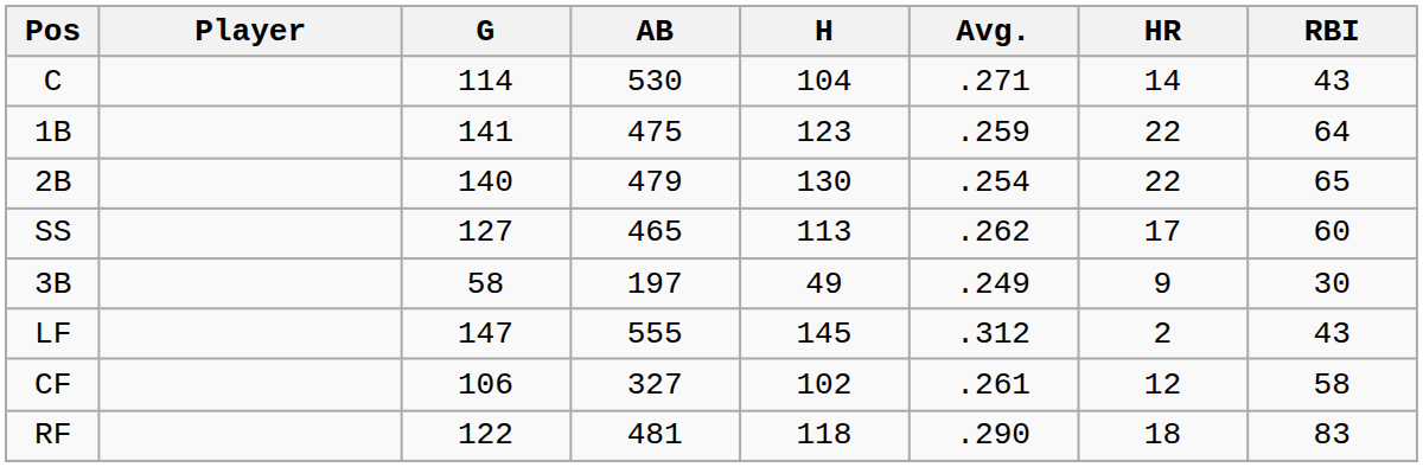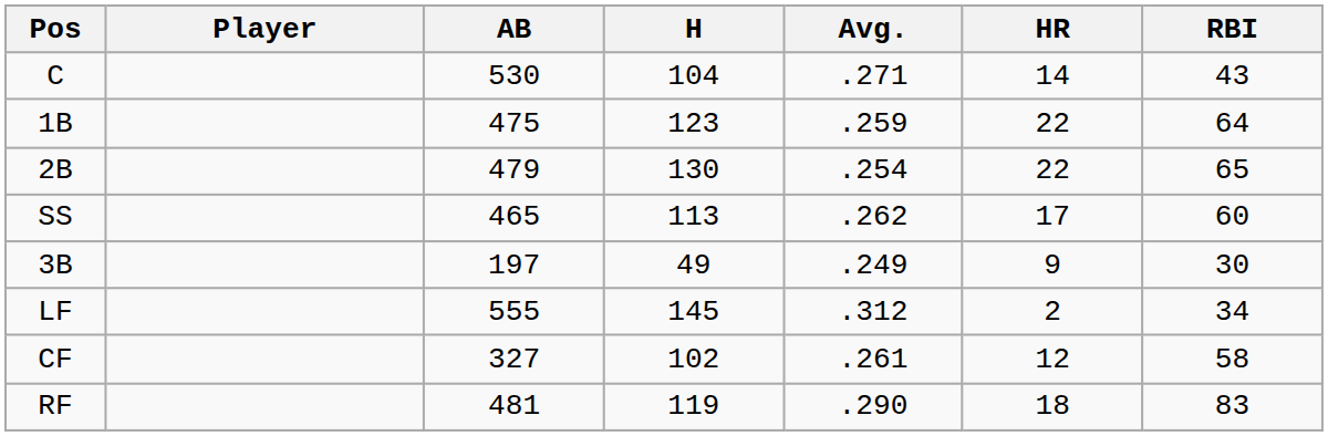 <table class="wikitable sortable">
 <tr>
 <th bgcolor="#DDDDFF" width="5%">Pos</th>
 <th bgcolor="#DDDDFF" width="16%">Player</th>
-<th bgcolor="#DDDDFF" width="9%">G</th>
 <th bgcolor="#DDDDFF" width="9%">AB</th>
 <th bgcolor="#DDDDFF" width="9%">H</th>
 <th bgcolor="#DDDDFF" width="9%">Avg.</th>
 <th bgcolor="#DDDDFF" width="9%">HR</th>
 <th bgcolor="#DDDDFF" width="9%">RBI</th>
 </tr>
 <tr align="center">
 <td>C</td>
 <td></td>
-<td>114</td>
 <td>530</td>
 <td>104</td>
 <td>.271</td>
 <td>14</td>
 <td>43</td>
 </tr>
 <tr align="center">
 <td>1B</td>
 <td></td>
-<td>141</td>
 <td>475</td>
 <td>123</td>
 <td>.259</td>
 <td>22</td>
 <td>64</td>
 </tr>
 <tr align="center">
 <td>2B</td>
 <td></td>
-<td>140</td>
 <td>479</td>
 <td>130</td>
 <td>.254</td>
 <td>22</td>
 <td>65</td>
 </tr>
 <tr align="center">
 <td>SS</td>
 <td></td>
-<td>127</td>
 <td>465</td>
 <td>113</td>
 <td>.262</td>
 <td>17</td>
 <td>60</td>
 </tr>
 <tr align="center">
 <td>3B</td>
 <td></td>
-<td>58</td>
 <td>197</td>
 <td>49</td>
 <td>.249</td>
 <td>9</td>
 <td>30</td>
 </tr>
 <tr align="center">
 <td>LF</td>
 <td></td>
-<td>147</td>
 <td>555</td>
 <td>145</td>
 <td>.312</td>
 <td>2</td>
-<td>43</td>
+<td>34</td>
 </tr>
 <tr align="center">
 <td>CF</td>
 <td></td>
-<td>106</td>
 <td>327</td>
 <td>102</td>
 <td>.261</td>
 <td>12</td>
 <td>58</td>
 </tr>
 <tr align="center">
 <td>RF</td>
 <td></td>
-<td>122</td>
 <td>481</td>
-<td>118</td>
+<td>119</td>
 <td>.290</td>
 <td>18</td>
 <td>83</td>
 </tr>
 </table>
